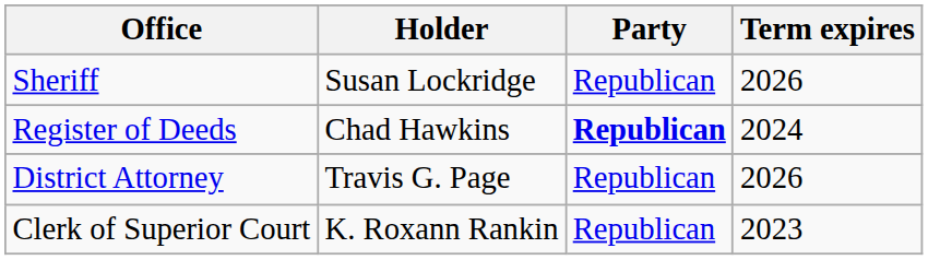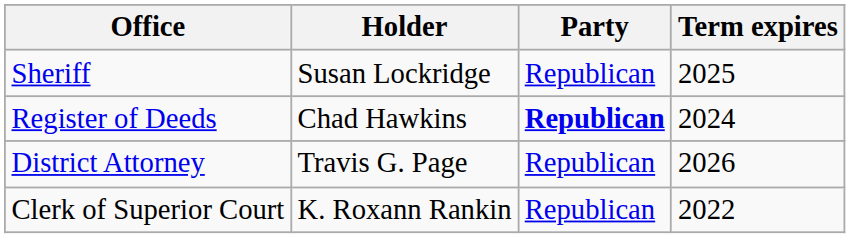 <table class="wikitable">
 <tr>
 <th>Office</th>
 <th>Holder</th>
 <th>Party</th>
 <th>Term expires</th>
 </tr>
 <tr>
 <td><a href='#'>Sheriff</a></td>
 <td>Susan Lockridge</td>
 <td><a href='#'>Republican</a></td>
-<td>2026</td>
+<td>2025</td>
 </tr>
 <tr>
 <td><a href='#'>Register of Deeds</a></td>
 <td>Chad Hawkins</td>
 <td><strong><a href='#'>Republican</a></strong></td>
 <td>2024</td>
 </tr>
 <tr>
 <td><a href='#'>District Attorney</a></td>
 <td>Travis G. Page</td>
 <td><a href='#'>Republican</a></td>
 <td>2026</td>
 </tr>
 <tr>
 <td>Clerk of Superior Court</td>
 <td>K. Roxann Rankin</td>
 <td><a href='#'>Republican</a></td>
-<td>2023</td>
+<td>2022</td>
 </tr>
 </table>
